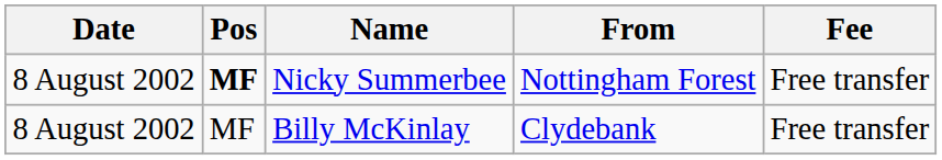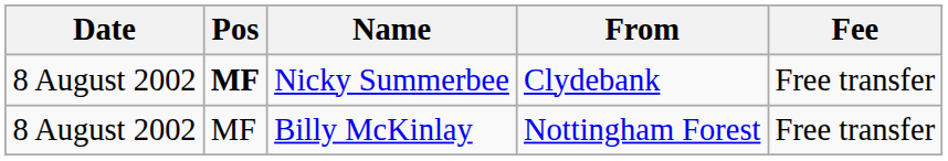 <table class="wikitable">
 <tr>
 <th>Date</th>
 <th>Pos</th>
 <th>Name</th>
 <th>From</th>
 <th>Fee</th>
 </tr>
 <tr>
 <td>8 August 2002</td>
 <td><strong>MF</strong></td>
 <td> <a href='#'>Nicky Summerbee</a></td>
-<td><a href='#'>Nottingham Forest</a></td>
+<td><a href='#'>Clydebank</a></td>
 <td>Free transfer</td>
 </tr>
 <tr>
 <td>8 August 2002</td>
 <td>MF</td>
 <td> <a href='#'>Billy McKinlay</a></td>
-<td><a href='#'>Clydebank</a></td>
+<td><a href='#'>Nottingham Forest</a></td>
 <td>Free transfer</td>
 </tr>
 </table>
